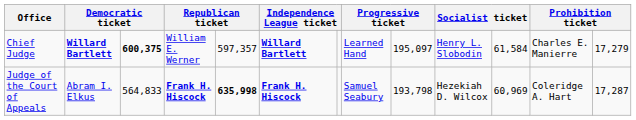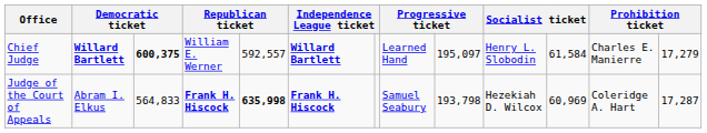 <table class=wikitable>
 <tr bgcolor=lightgrey>
 <th>Office</th>
 <th colspan="2" ><a href='#'>Democratic</a> ticket</th>
 <th colspan="2" ><a href='#'>Republican</a> ticket</th>
 <th colspan="2" ><a href='#'>Independence League</a> ticket</th>
 <th colspan="2" ><a href='#'>Progressive</a> ticket</th>
 <th colspan="2" ><a href='#'>Socialist</a> ticket</th>
 <th colspan="2" ><a href='#'>Prohibition</a> ticket</th>
 </tr>
 <tr>
 <td><a href='#'>Chief Judge</a></td>
 <td><strong><a href='#'>Willard Bartlett</a></strong></td>
 <td align="right"><strong>600,375</strong></td>
 <td><a href='#'>William E. Werner</a></td>
-<td align="right">597,357</td>
+<td align="right">592,557</td>
 <td><strong><a href='#'>Willard Bartlett</a></strong></td>
 <td></td>
 <td><a href='#'>Learned Hand</a></td>
 <td align="right">195,097</td>
 <td><a href='#'>Henry L. Slobodin</a></td>
 <td align="right">61,584</td>
 <td>Charles E. Manierre</td>
 <td align="right">17,279</td>
 </tr>
 <tr>
 <td><a href='#'>Judge of the Court of Appeals</a></td>
 <td><a href='#'>Abram I. Elkus</a></td>
 <td align="right">564,833</td>
 <td><strong><a href='#'>Frank H. Hiscock</a></strong></td>
 <td align="right"><strong>635,998</strong></td>
 <td><strong><a href='#'>Frank H. Hiscock</a></strong></td>
 <td></td>
 <td><a href='#'>Samuel Seabury</a></td>
 <td align="right">193,798</td>
 <td>Hezekiah D. Wilcox</td>
 <td align="right">60,969</td>
 <td>Coleridge A. Hart</td>
 <td align="right">17,287</td>
 </tr>
 </table>
